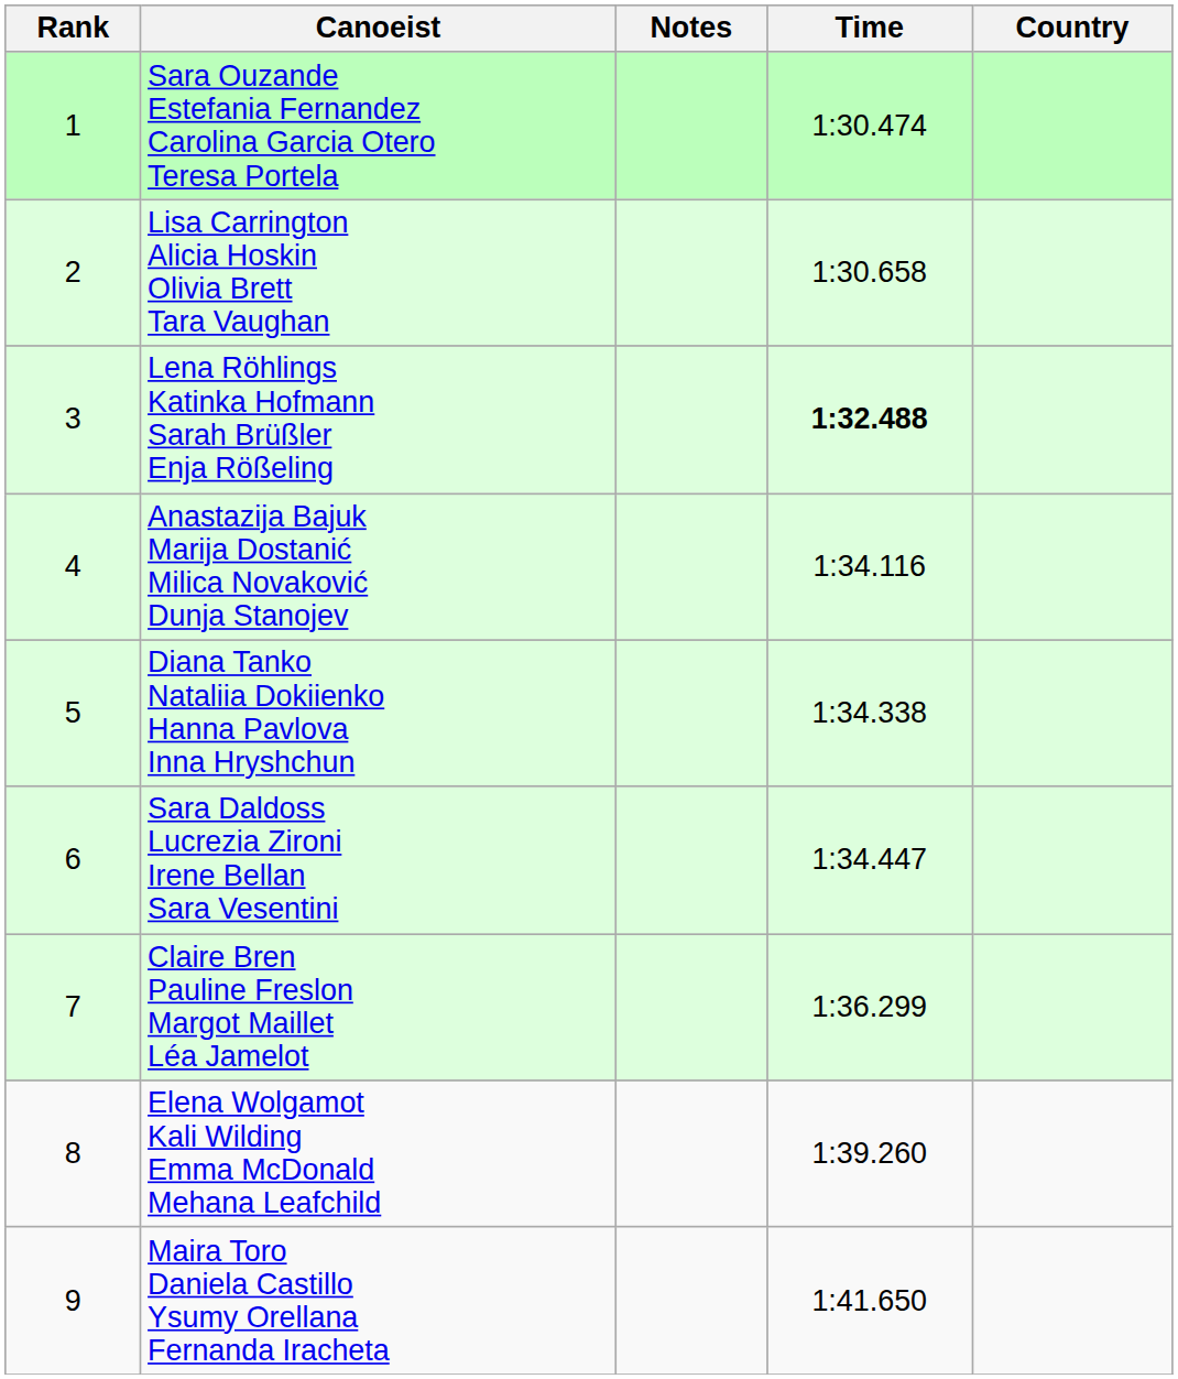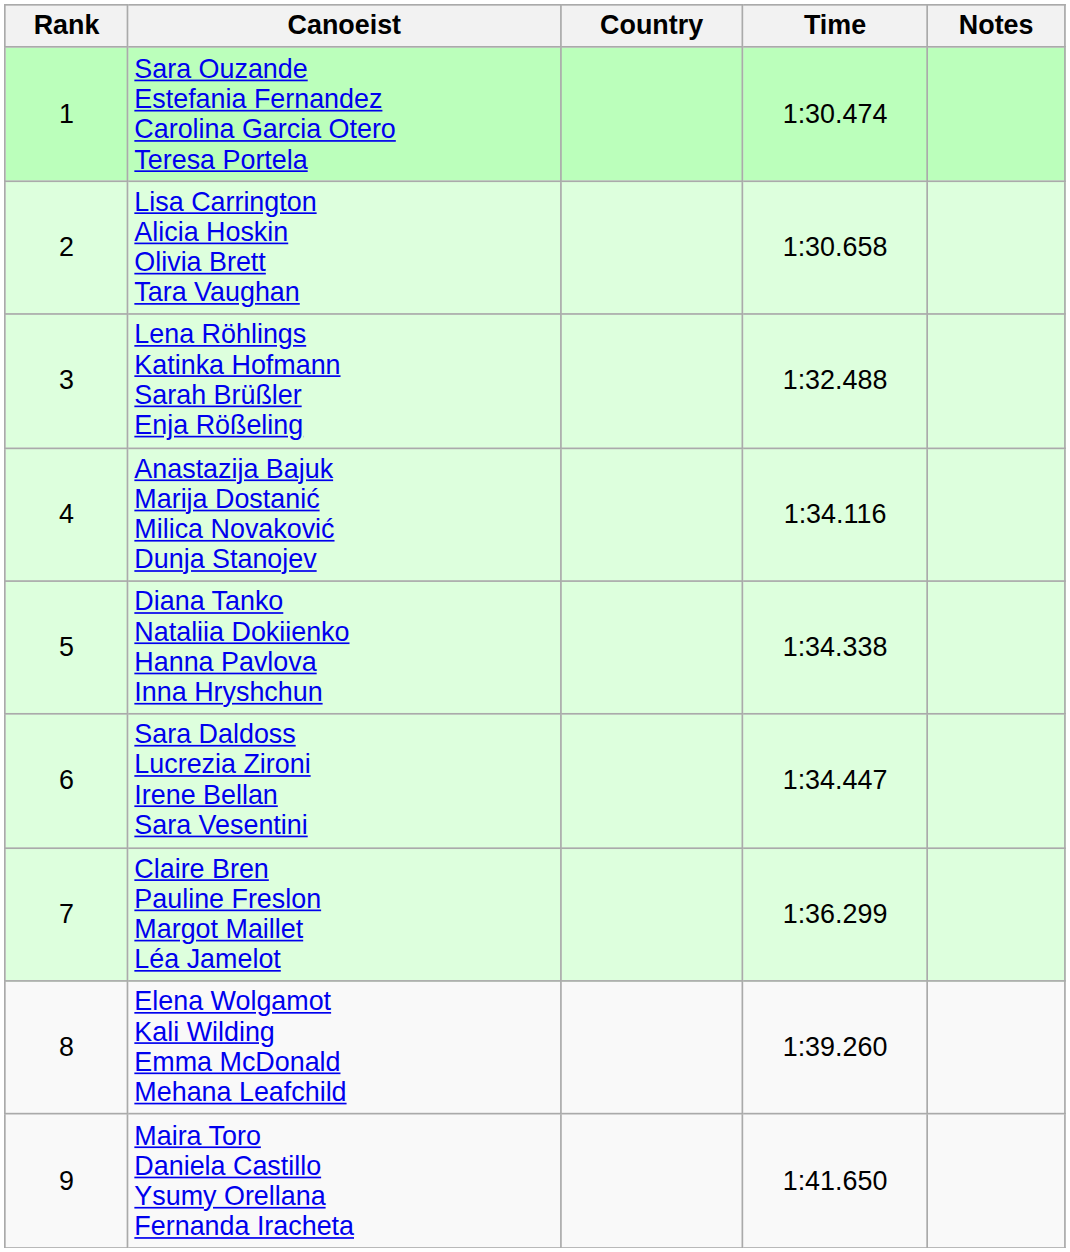 <table class="wikitable" style="text-align:center;width: 50%">
 <tr>
 <th>Rank</th>
 <th>Canoeist</th>
+<th>Country</th>
+<th>Time</th>
 <th>Notes</th>
-<th>Time</th>
-<th>Country</th>
 </tr>
 <tr bgcolor=bbffbb>
 <td>1</td>
 <td align="left"><a href='#'>Sara Ouzande</a><br><a href='#'>Estefania Fernandez</a><br><a href='#'>Carolina Garcia Otero</a><br><a href='#'>Teresa Portela</a></td>
+<td align="left"></td>
+<td>1:30.474</td>
 <td></td>
-<td>1:30.474</td>
-<td align="left"></td>
 </tr>
 <tr bgcolor=ddffdd>
 <td>2</td>
 <td align="left"><a href='#'>Lisa Carrington</a><br><a href='#'>Alicia Hoskin</a><br><a href='#'>Olivia Brett</a><br><a href='#'>Tara Vaughan</a></td>
+<td align="left"></td>
+<td>1:30.658</td>
 <td></td>
-<td>1:30.658</td>
-<td align="left"></td>
 </tr>
 <tr bgcolor=ddffdd>
 <td>3</td>
 <td align="left"><a href='#'>Lena Röhlings</a><br><a href='#'>Katinka Hofmann</a><br><a href='#'>Sarah Brüßler</a><br><a href='#'>Enja Rößeling</a></td>
+<td align="left"></td>
+<td>1:32.488</td>
 <td></td>
-<td><strong>1:32.488</strong></td>
-<td align="left"></td>
 </tr>
 <tr bgcolor=ddffdd>
 <td>4</td>
 <td align="left"><a href='#'>Anastazija Bajuk</a><br><a href='#'>Marija Dostanić</a><br><a href='#'>Milica Novaković</a><br><a href='#'>Dunja Stanojev</a></td>
+<td align="left"></td>
+<td>1:34.116</td>
 <td></td>
-<td>1:34.116</td>
-<td align="left"></td>
 </tr>
 <tr bgcolor=ddffdd>
 <td>5</td>
 <td align="left"><a href='#'>Diana Tanko</a><br><a href='#'>Nataliia Dokiienko</a><br><a href='#'>Hanna Pavlova</a><br><a href='#'>Inna Hryshchun</a></td>
+<td align="left"></td>
+<td>1:34.338</td>
 <td></td>
-<td>1:34.338</td>
-<td align="left"></td>
 </tr>
 <tr bgcolor=ddffdd>
 <td>6</td>
 <td align="left"><a href='#'>Sara Daldoss</a><br><a href='#'>Lucrezia Zironi</a><br><a href='#'>Irene Bellan</a><br><a href='#'>Sara Vesentini</a></td>
+<td align="left"></td>
+<td>1:34.447</td>
 <td></td>
-<td>1:34.447</td>
-<td align="left"></td>
 </tr>
 <tr bgcolor=ddffdd>
 <td>7</td>
 <td align="left"><a href='#'>Claire Bren</a><br><a href='#'>Pauline Freslon</a><br><a href='#'>Margot Maillet</a><br><a href='#'>Léa Jamelot</a></td>
+<td align="left"></td>
+<td>1:36.299</td>
 <td></td>
-<td>1:36.299</td>
-<td align="left"></td>
 </tr>
 <tr>
 <td>8</td>
 <td align="left"><a href='#'>Elena Wolgamot</a><br><a href='#'>Kali Wilding</a><br><a href='#'>Emma McDonald</a><br><a href='#'>Mehana Leafchild</a></td>
+<td align="left"></td>
+<td>1:39.260</td>
 <td></td>
-<td>1:39.260</td>
-<td align="left"></td>
 </tr>
 <tr>
 <td>9</td>
 <td align="left"><a href='#'>Maira Toro</a><br><a href='#'>Daniela Castillo</a><br><a href='#'>Ysumy Orellana</a><br><a href='#'>Fernanda Iracheta</a></td>
+<td align="left"></td>
+<td>1:41.650</td>
 <td></td>
-<td>1:41.650</td>
-<td align="left"></td>
 </tr>
 </table>
